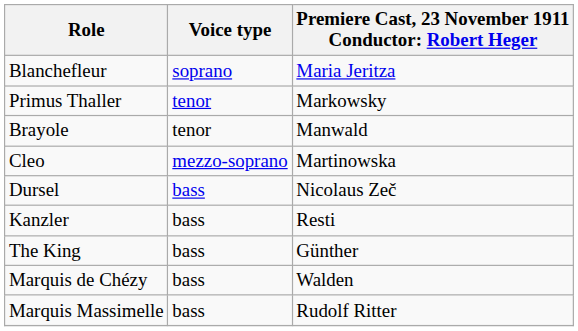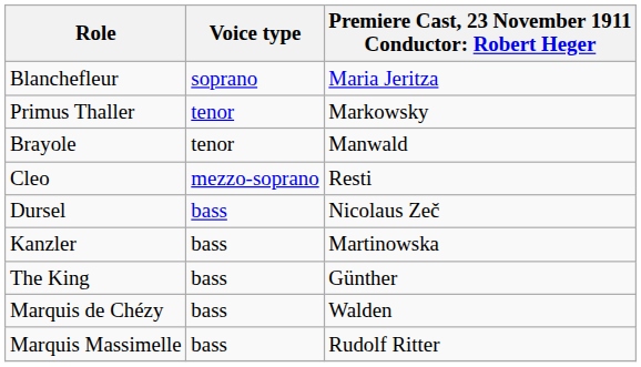 <table class="wikitable">
 <tr>
 <th>Role</th>
 <th>Voice type</th>
 <th>Premiere Cast, 23 November 1911<br>Conductor: <a href='#'>Robert Heger</a></th>
 </tr>
 <tr>
 <td>Blanchefleur</td>
 <td><a href='#'>soprano</a></td>
 <td><a href='#'>Maria Jeritza</a></td>
 </tr>
 <tr>
 <td>Primus Thaller</td>
 <td><a href='#'>tenor</a></td>
 <td>Markowsky</td>
 </tr>
 <tr>
 <td>Brayole</td>
 <td>tenor</td>
 <td>Manwald</td>
 </tr>
 <tr>
 <td>Cleo</td>
 <td><a href='#'>mezzo-soprano</a></td>
-<td>Martinowska</td>
+<td>Resti</td>
 </tr>
 <tr>
 <td>Dursel</td>
 <td><a href='#'>bass</a></td>
 <td>Nicolaus Zeč</td>
 </tr>
 <tr>
 <td>Kanzler</td>
 <td>bass</td>
-<td>Resti</td>
+<td>Martinowska</td>
 </tr>
 <tr>
 <td>The King</td>
 <td>bass</td>
 <td>Günther</td>
 </tr>
 <tr>
 <td>Marquis de Chézy</td>
 <td>bass</td>
 <td>Walden</td>
 </tr>
 <tr>
 <td>Marquis Massimelle</td>
 <td>bass</td>
 <td>Rudolf Ritter</td>
 </tr>
 <tr>
 </tr>
 </table>
